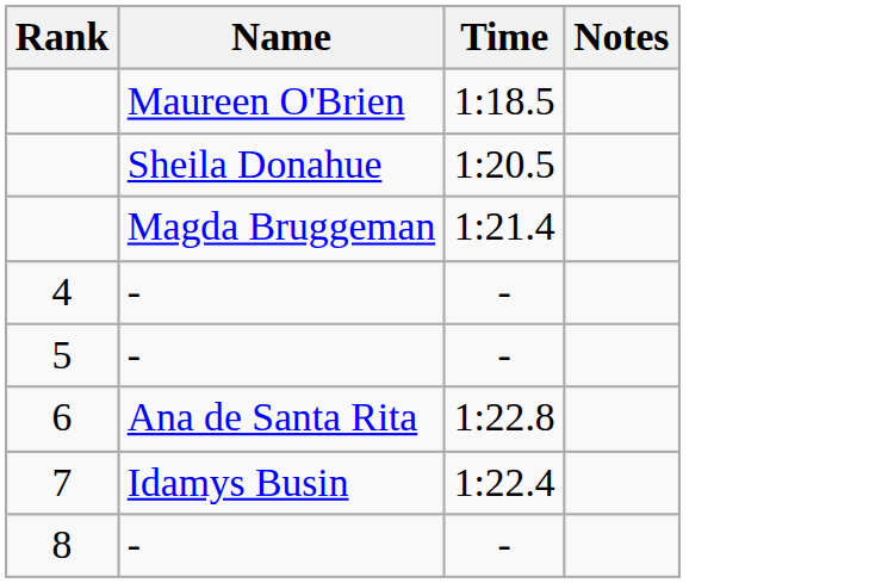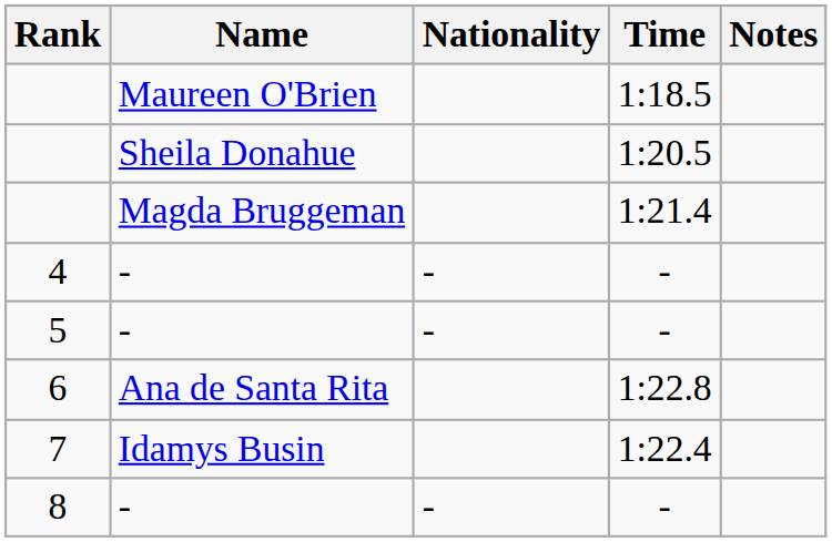 <table class="wikitable sortable" style="text-align:center">
 <tr>
 <th>Rank</th>
 <th>Name</th>
+<th>Nationality</th>
 <th>Time</th>
 <th>Notes</th>
 </tr>
 <tr>
 <td></td>
 <td align=left><a href='#'>Maureen O'Brien</a></td>
+<td align=left></td>
 <td>1:18.5</td>
 <td></td>
 </tr>
 <tr>
 <td></td>
 <td align=left><a href='#'>Sheila Donahue</a></td>
+<td align=left></td>
 <td>1:20.5</td>
 <td></td>
 </tr>
 <tr>
 <td></td>
 <td align=left><a href='#'>Magda Bruggeman</a></td>
+<td align=left></td>
 <td>1:21.4</td>
 <td></td>
 </tr>
 <tr>
 <td>4</td>
+<td align=left>-</td>
 <td align=left>-</td>
 <td>-</td>
 <td></td>
 </tr>
 <tr>
 <td>5</td>
 <td align=left>-</td>
+<td align=left>-</td>
 <td>-</td>
 <td></td>
 </tr>
 <tr>
 <td>6</td>
 <td align=left><a href='#'>Ana de Santa Rita</a></td>
+<td align=left></td>
 <td>1:22.8</td>
 <td></td>
 </tr>
 <tr>
 <td>7</td>
 <td align=left><a href='#'>Idamys Busin</a></td>
+<td align=left></td>
 <td>1:22.4</td>
 <td></td>
 </tr>
 <tr>
 <td>8</td>
 <td align=left>-</td>
+<td align=left>-</td>
 <td>-</td>
 <td></td>
 </tr>
 </table>
